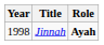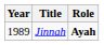 <table class="wikitable sortable plainrowheaders">
 <tr style="text-align:center;">
 <th scope="col">Year</th>
 <th scope="col">Title</th>
 <th scope="col">Role</th>
 </tr>
 <tr>
-<td>1998</td>
+<td>1989</td>
 <td><em><a href='#'>Jinnah</a></em></td>
 <td><strong>Ayah</strong></td>
 </tr>
 </table>
